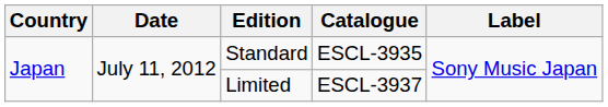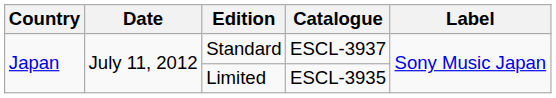 <table class="wikitable">
 <tr>
 <th>Country</th>
 <th>Date</th>
 <th>Edition</th>
 <th>Catalogue</th>
 <th>Label</th>
 </tr>
 <tr>
 <td rowspan="2"><a href='#'>Japan</a></td>
 <td rowspan="2">July 11, 2012</td>
 <td>Standard</td>
-<td>ESCL-3935</td>
+<td>ESCL-3937</td>
 <td rowspan="2"><a href='#'>Sony Music Japan</a></td>
 </tr>
 <tr>
 <td>Limited</td>
-<td>ESCL-3937</td>
+<td>ESCL-3935</td>
 </tr>
 </table>
